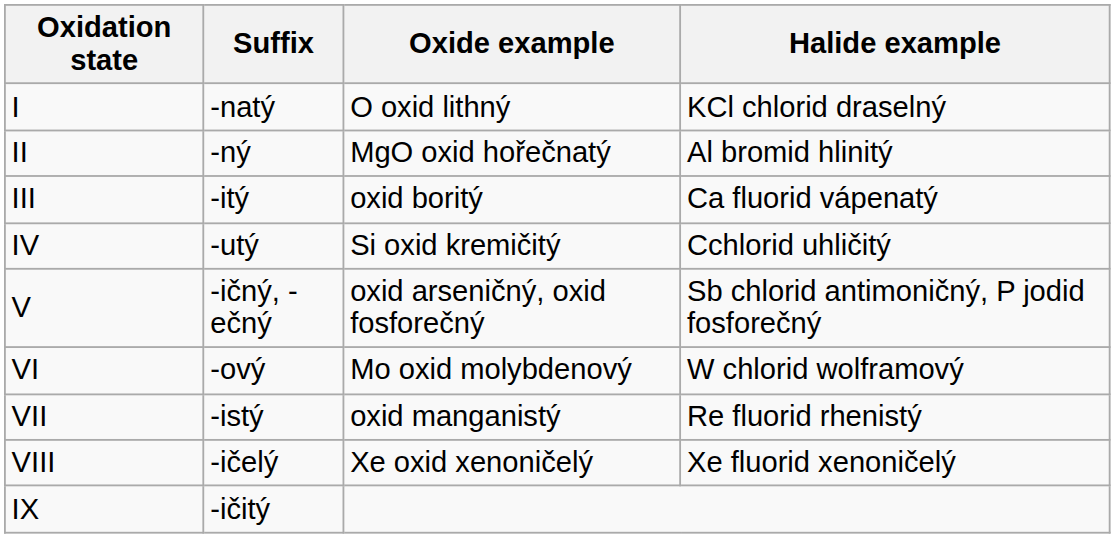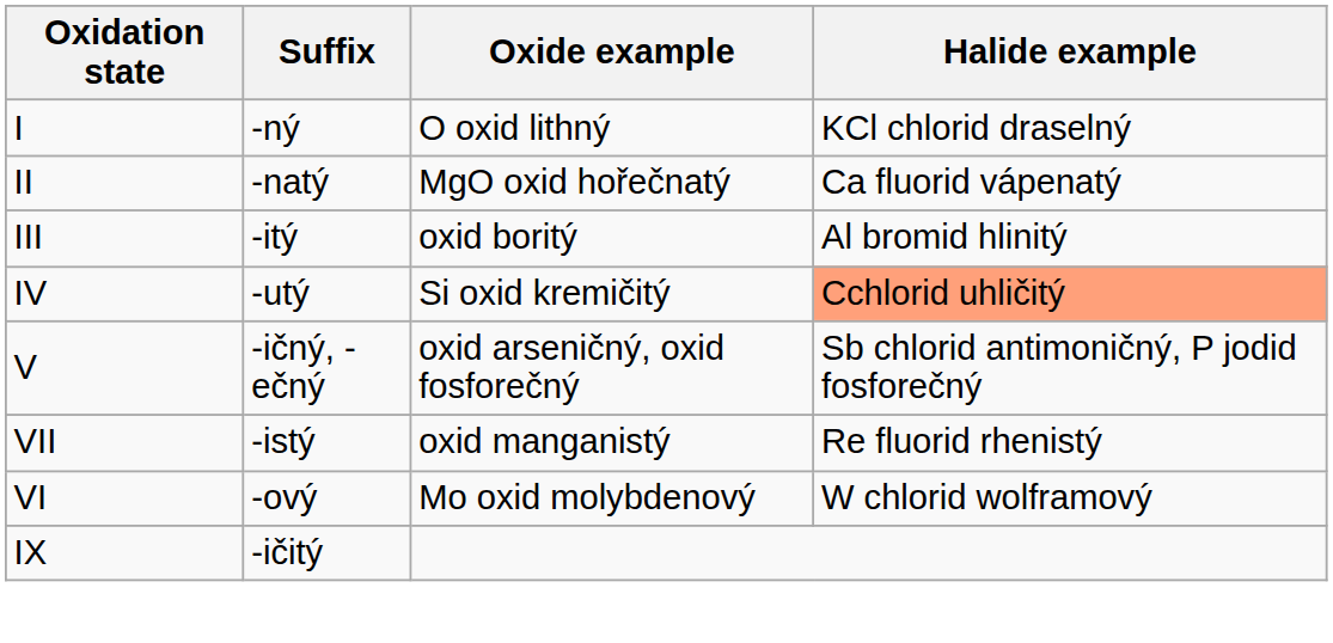 <table class="wikitable">
 <tr>
 <th>Oxidation state</th>
 <th>Suffix</th>
 <th>Oxide example</th>
 <th>Halide example</th>
 </tr>
 <tr>
 <td>I</td>
-<td>-natý</td>
+<td>-ný</td>
 <td>O oxid lithný</td>
 <td>KCl chlorid draselný</td>
 </tr>
 <tr>
 <td>II</td>
-<td>-ný</td>
+<td>-natý</td>
 <td>MgO oxid hořečnatý</td>
-<td>Al bromid hlinitý</td>
+<td>Ca fluorid vápenatý</td>
 </tr>
 <tr>
 <td>III</td>
 <td>-itý</td>
 <td> oxid boritý</td>
-<td>Ca fluorid vápenatý</td>
+<td>Al bromid hlinitý</td>
 </tr>
 <tr>
 <td>IV</td>
 <td>-utý</td>
 <td>Si oxid kremičitý</td>
-<td>Cchlorid uhličitý</td>
+<td style="background: lightsalmon;">Cchlorid uhličitý</td>
 </tr>
 <tr>
 <td>V</td>
 <td>-ičný, -ečný</td>
 <td> oxid arseničný,   oxid fosforečný</td>
 <td>Sb chlorid antimoničný, P jodid fosforečný</td>
 </tr>
 <tr>
+<td>VII</td>
+<td>-istý</td>
+<td> oxid manganistý</td>
+<td>Re fluorid rhenistý</td>
+</tr>
+<tr>
 <td>VI</td>
 <td>-ový</td>
 <td>Mo oxid molybdenový</td>
 <td>W chlorid wolframový</td>
 </tr>
 <tr>
-<td>VII</td>
-<td>-istý</td>
-<td> oxid manganistý</td>
-<td>Re fluorid rhenistý</td>
-</tr>
-<tr>
-<td>VIII</td>
-<td>-ičelý</td>
-<td>Xe oxid xenoničelý</td>
-<td>Xe fluorid xenoničelý</td>
-</tr>
-<tr>
 <td>IX</td>
 <td>-ičitý</td>
 </tr>
 </table>
